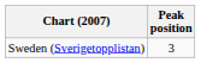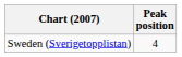 <table class="wikitable">
 <tr>
 <th>Chart (2007)</th>
 <th>Peak<br>position</th>
 </tr>
 <tr>
 <td>Sweden (<a href='#'>Sverigetopplistan</a>)</td>
-<td align="center">3</td>
+<td align="center">4</td>
 </tr>
 </table>
